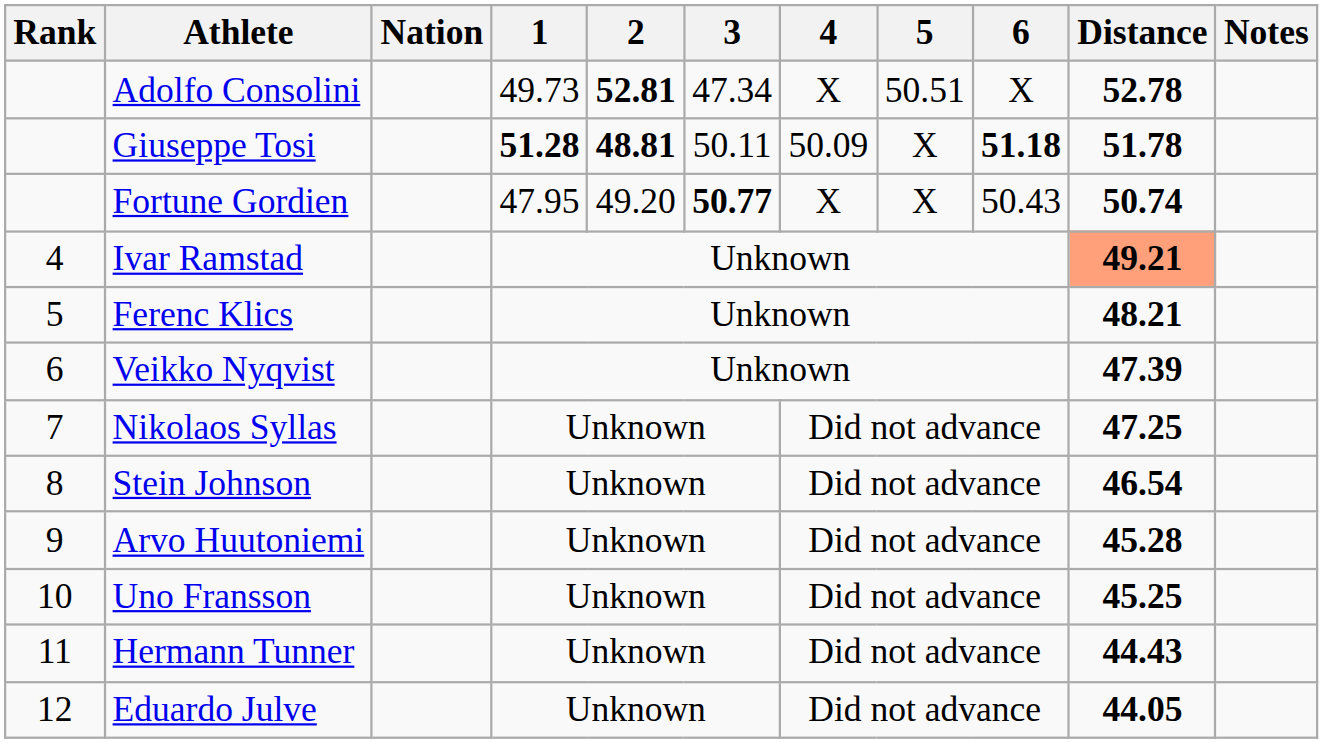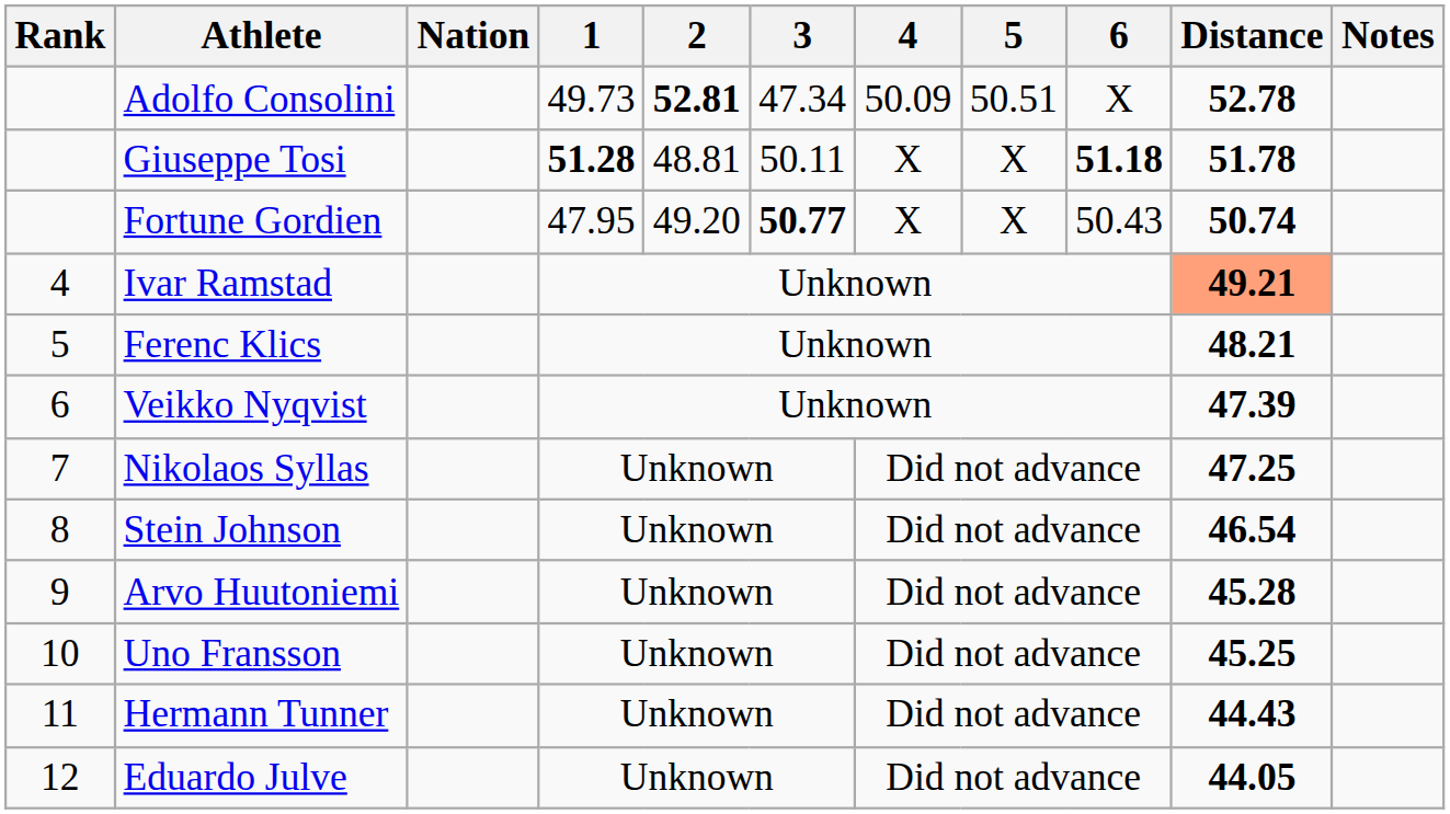 <table class="wikitable sortable" style="text-align:center">
 <tr>
 <th>Rank</th>
 <th>Athlete</th>
 <th>Nation</th>
 <th>1</th>
 <th>2</th>
 <th>3</th>
 <th>4</th>
 <th>5</th>
 <th>6</th>
 <th>Distance</th>
 <th>Notes</th>
 </tr>
 <tr>
 <td></td>
 <td align=left><a href='#'>Adolfo Consolini</a></td>
 <td align=left></td>
 <td>49.73</td>
 <td><strong>52.81</strong> </td>
 <td>47.34</td>
-<td data-sort-value=1.00>X</td>
+<td>50.09</td>
 <td>50.51</td>
 <td data-sort-value=1.00>X</td>
 <td><strong>52.78</strong></td>
 <td></td>
 </tr>
 <tr>
 <td></td>
 <td align=left><a href='#'>Giuseppe Tosi</a></td>
 <td align=left></td>
 <td><strong>51.28</strong> </td>
-<td><strong>48.81</strong></td>
+<td>48.81</td>
 <td>50.11</td>
-<td>50.09</td>
+<td data-sort-value=1.00>X</td>
 <td data-sort-value=1.00>X</td>
 <td><strong>51.18</strong></td>
 <td><strong>51.78</strong></td>
 <td></td>
 </tr>
 <tr>
 <td></td>
 <td align=left><a href='#'>Fortune Gordien</a></td>
 <td align=left></td>
 <td>47.95</td>
 <td>49.20</td>
 <td><strong>50.77</strong></td>
 <td data-sort-value=1.00>X</td>
 <td data-sort-value=1.00>X</td>
 <td>50.43</td>
 <td><strong>50.74</strong></td>
 <td></td>
 </tr>
 <tr>
 <td>4</td>
 <td align=left><a href='#'>Ivar Ramstad</a></td>
 <td align=left></td>
 <td colspan=6 data-sort-value=49.21>Unknown</td>
 <td style="background: lightsalmon;"><strong>49.21</strong></td>
 <td></td>
 </tr>
 <tr>
 <td>5</td>
 <td align=left><a href='#'>Ferenc Klics</a></td>
 <td align=left></td>
 <td colspan=6 data-sort-value=48.21>Unknown</td>
 <td><strong>48.21</strong></td>
 <td></td>
 </tr>
 <tr>
 <td>6</td>
 <td align=left><a href='#'>Veikko Nyqvist</a></td>
 <td align=left></td>
 <td colspan=6 data-sort-value=47.33>Unknown</td>
 <td><strong>47.39</strong></td>
 <td></td>
 </tr>
 <tr>
 <td>7</td>
 <td align=left><a href='#'>Nikolaos Syllas</a></td>
 <td align=left></td>
 <td colspan=3 data-sort-value=47.25>Unknown</td>
 <td colspan=3 data-sort-value=0.00>Did not advance</td>
 <td><strong>47.25</strong></td>
 <td></td>
 </tr>
 <tr>
 <td>8</td>
 <td align=left><a href='#'>Stein Johnson</a></td>
 <td align=left></td>
 <td colspan=3 data-sort-value=46.54>Unknown</td>
 <td colspan=3 data-sort-value=0.00>Did not advance</td>
 <td><strong>46.54</strong></td>
 <td></td>
 </tr>
 <tr>
 <td>9</td>
 <td align=left><a href='#'>Arvo Huutoniemi</a></td>
 <td align=left></td>
 <td colspan=3 data-sort-value=45.28>Unknown</td>
 <td colspan=3 data-sort-value=0.00>Did not advance</td>
 <td><strong>45.28</strong></td>
 <td></td>
 </tr>
 <tr>
 <td>10</td>
 <td align=left><a href='#'>Uno Fransson</a></td>
 <td align=left></td>
 <td colspan=3 data-sort-value=45.25>Unknown</td>
 <td colspan=3 data-sort-value=0.00>Did not advance</td>
 <td><strong>45.25</strong></td>
 <td></td>
 </tr>
 <tr>
 <td>11</td>
 <td align=left><a href='#'>Hermann Tunner</a></td>
 <td align=left></td>
 <td colspan=3 data-sort-value=44.43>Unknown</td>
 <td colspan=3 data-sort-value=0.00>Did not advance</td>
 <td><strong>44.43</strong></td>
 <td></td>
 </tr>
 <tr>
 <td>12</td>
 <td align=left><a href='#'>Eduardo Julve</a></td>
 <td align=left></td>
 <td colspan=3 data-sort-value=44.05>Unknown</td>
 <td colspan=3 data-sort-value=0.00>Did not advance</td>
 <td><strong>44.05</strong></td>
 <td></td>
 </tr>
 </table>
